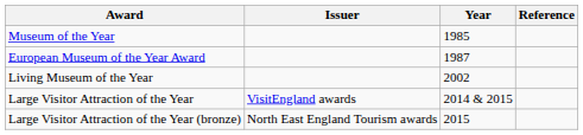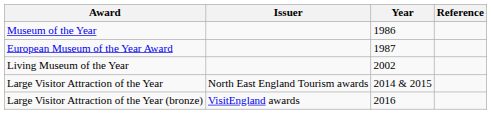 <table class="wikitable">
 <tr>
 <th>Award</th>
 <th>Issuer</th>
 <th>Year</th>
 <th>Reference</th>
 </tr>
 <tr>
 <td><a href='#'>Museum of the Year</a></td>
 <td></td>
-<td>1985</td>
+<td>1986</td>
 <td></td>
 </tr>
 <tr>
 <td><a href='#'>European Museum of the Year Award</a></td>
 <td></td>
 <td>1987</td>
 <td></td>
 </tr>
 <tr>
 <td>Living Museum of the Year</td>
 <td></td>
 <td>2002</td>
 <td></td>
 </tr>
 <tr>
 <td>Large Visitor Attraction of the Year</td>
-<td><a href='#'>VisitEngland</a> awards</td>
+<td>North East England Tourism awards</td>
 <td>2014 & 2015</td>
 <td></td>
 </tr>
 <tr>
 <td>Large Visitor Attraction of the Year (bronze)</td>
-<td>North East England Tourism awards</td>
-<td>2015</td>
+<td><a href='#'>VisitEngland</a> awards</td>
+<td>2016</td>
 <td></td>
 </tr>
 </table>
